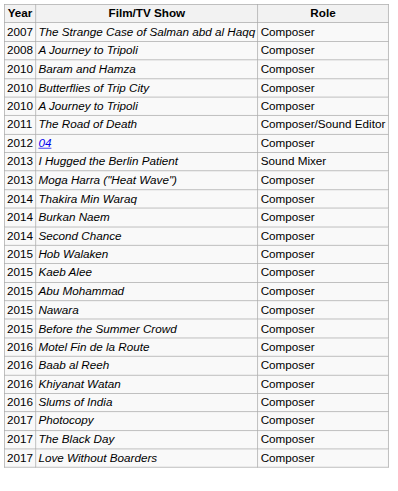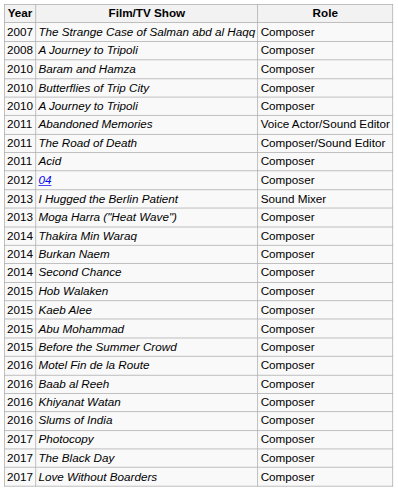 <table class="wikitable">
 <tr>
 <th>Year</th>
 <th>Film/TV Show</th>
 <th>Role</th>
 </tr>
 <tr>
 <td>2007</td>
 <td><em>The Strange Case of Salman abd al Haqq</em></td>
 <td>Composer</td>
 </tr>
 <tr>
 <td>2008</td>
 <td><em>A Journey to Tripoli</em></td>
 <td>Composer</td>
 </tr>
 <tr>
 <td>2010</td>
 <td><em>Baram and Hamza</em></td>
 <td>Composer</td>
 </tr>
 <tr>
 <td>2010</td>
 <td><em>Butterflies of Trip City</em></td>
 <td>Composer</td>
 </tr>
 <tr>
 <td>2010</td>
 <td><em>A Journey to Tripoli</em></td>
 <td>Composer</td>
 </tr>
 <tr>
 <td>2011</td>
+<td><em>Abandoned Memories</em></td>
+<td>Voice Actor/Sound Editor</td>
+</tr>
+<tr>
+<td>2011</td>
 <td><em>The Road of Death</em></td>
 <td>Composer/Sound Editor</td>
+</tr>
+<tr>
+<td>2011</td>
+<td><em>Acid</em></td>
+<td>Composer</td>
 </tr>
 <tr>
 <td>2012</td>
 <td><em><a href='#'>04</a></em></td>
 <td>Composer</td>
 </tr>
 <tr>
 <td>2013</td>
 <td><em>I Hugged the Berlin Patient</em></td>
 <td>Sound Mixer</td>
 </tr>
 <tr>
 <td>2013</td>
 <td><em>Moga Harra ("Heat Wave")</em></td>
 <td>Composer</td>
 </tr>
 <tr>
 <td>2014</td>
 <td><em>Thakira Min Waraq</em></td>
 <td>Composer</td>
 </tr>
 <tr>
 <td>2014</td>
 <td><em>Burkan Naem</em></td>
 <td>Composer</td>
 </tr>
 <tr>
 <td>2014</td>
 <td><em>Second Chance</em></td>
 <td>Composer</td>
 </tr>
 <tr>
 <td>2015</td>
 <td><em>Hob Walaken</em></td>
 <td>Composer</td>
 </tr>
 <tr>
 <td>2015</td>
 <td><em>Kaeb Alee</em></td>
 <td>Composer</td>
 </tr>
 <tr>
 <td>2015</td>
 <td><em>Abu Mohammad</em></td>
 <td>Composer</td>
 </tr>
 <tr>
 <td>2015</td>
-<td><em>Nawara</em></td>
-<td>Composer</td>
-</tr>
-<tr>
-<td>2015</td>
 <td><em>Before the Summer Crowd</em></td>
 <td>Composer</td>
 </tr>
 <tr>
 <td>2016</td>
 <td><em>Motel Fin de la Route</em></td>
 <td>Composer</td>
 </tr>
 <tr>
 <td>2016</td>
 <td><em>Baab al Reeh</em></td>
 <td>Composer</td>
 </tr>
 <tr>
 <td>2016</td>
 <td><em>Khiyanat Watan</em></td>
 <td>Composer</td>
 </tr>
 <tr>
 <td>2016</td>
 <td><em>Slums of India</em></td>
 <td>Composer</td>
 </tr>
 <tr>
 <td>2017</td>
 <td><em>Photocopy</em></td>
 <td>Composer</td>
 </tr>
 <tr>
 <td>2017</td>
 <td><em>The Black Day</em></td>
 <td>Composer</td>
 </tr>
 <tr>
 <td>2017</td>
 <td><em>Love Without Boarders</em></td>
 <td>Composer</td>
 </tr>
 </table>
